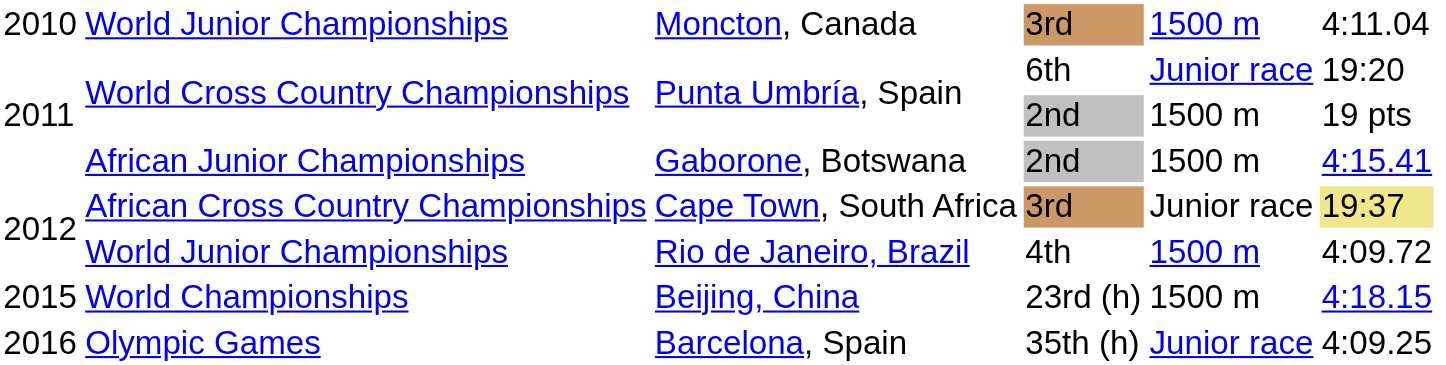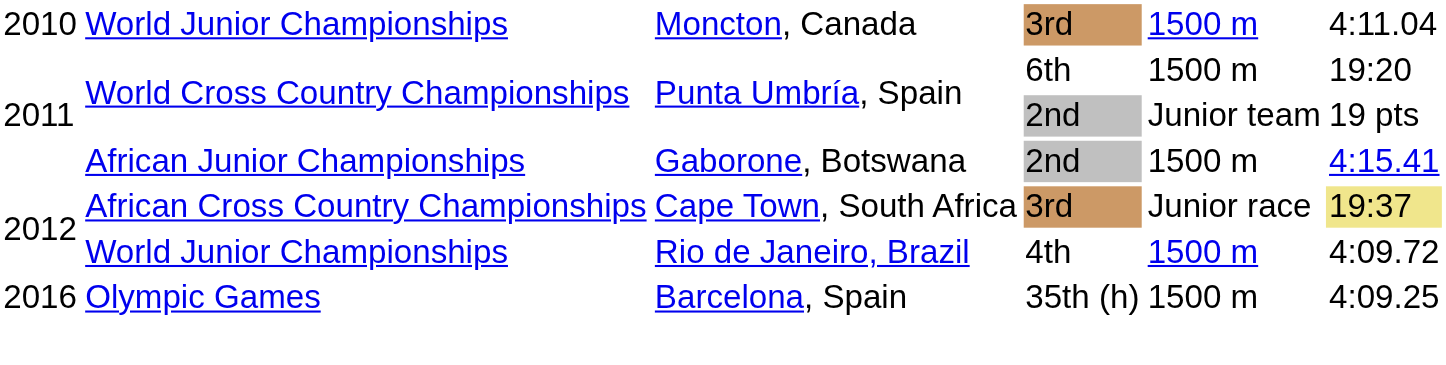 <table>
 <tr>
 <td>2010</td>
 <td><a href='#'>World Junior Championships</a></td>
 <td><a href='#'>Moncton</a>, Canada</td>
 <td bgcolor=cc9966>3rd</td>
 <td><a href='#'>1500 m</a></td>
 <td>4:11.04</td>
 </tr>
 <tr>
 <td rowspan=3>2011</td>
 <td rowspan=2><a href='#'>World Cross Country Championships</a></td>
 <td rowspan=2><a href='#'>Punta Umbría</a>, Spain</td>
 <td>6th</td>
-<td><a href='#'>Junior race</a></td>
+<td>1500 m</td>
 <td>19:20</td>
 </tr>
 <tr>
 <td bgcolor=silver>2nd</td>
-<td>1500 m</td>
+<td>Junior team</td>
 <td>19 pts</td>
 </tr>
 <tr>
 <td><a href='#'>African Junior Championships</a></td>
 <td><a href='#'>Gaborone</a>, Botswana</td>
 <td bgcolor=silver>2nd</td>
 <td>1500 m</td>
 <td><a href='#'>4:15.41</a></td>
 </tr>
 <tr>
 <td rowspan=2>2012</td>
 <td><a href='#'>African Cross Country Championships</a></td>
 <td><a href='#'>Cape Town</a>, South Africa</td>
 <td bgcolor=cc9966>3rd</td>
 <td>Junior race</td>
 <td style="background: khaki;">19:37</td>
 </tr>
 <tr>
 <td><a href='#'>World Junior Championships</a></td>
 <td><a href='#'>Rio de Janeiro, Brazil</a></td>
 <td>4th</td>
 <td><a href='#'>1500 m</a></td>
 <td>4:09.72</td>
 </tr>
 <tr>
-<td>2015</td>
-<td><a href='#'>World Championships</a></td>
-<td><a href='#'>Beijing, China</a></td>
-<td>23rd (h)</td>
-<td>1500 m</td>
-<td><a href='#'>4:18.15</a></td>
-</tr>
-<tr>
 <td>2016</td>
 <td><a href='#'>Olympic Games</a></td>
 <td><a href='#'>Barcelona</a>, Spain</td>
 <td>35th (h)</td>
-<td><a href='#'>Junior race</a></td>
+<td>1500 m</td>
 <td>4:09.25</td>
 </tr>
 </table>
